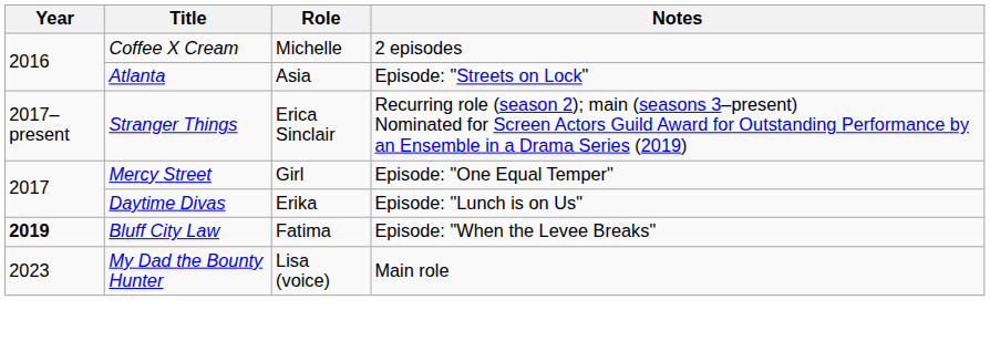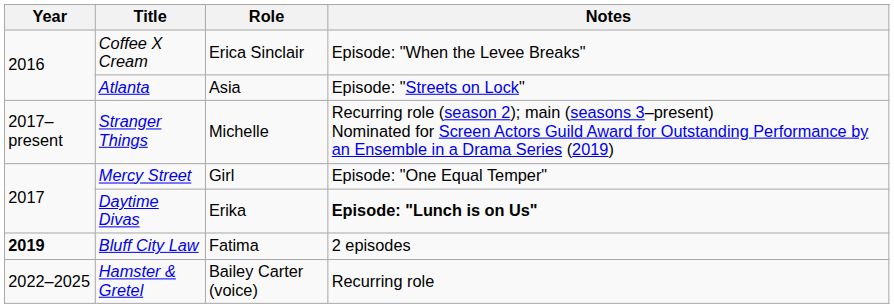 <table class="wikitable sortable">
 <tr>
 <th scope="col">Year</th>
 <th scope="col">Title</th>
 <th scope="col">Role</th>
 <th scope="col" class="unsortable">Notes</th>
 </tr>
 <tr>
 <td rowspan="2">2016</td>
 <td><em>Coffee X Cream</em></td>
-<td>Michelle</td>
-<td>2 episodes</td>
+<td>Erica Sinclair</td>
+<td>Episode: "When the Levee Breaks"</td>
 </tr>
 <tr>
 <td><em><a href='#'>Atlanta</a></em></td>
 <td>Asia</td>
 <td>Episode: "<a href='#'>Streets on Lock</a>"</td>
 </tr>
 <tr>
 <td>2017–present</td>
 <td><em><a href='#'>Stranger Things</a></em></td>
-<td>Erica Sinclair</td>
+<td>Michelle</td>
 <td>Recurring role (<a href='#'>season 2</a>); main (<a href='#'>seasons 3</a>–present) <br> Nominated for <a href='#'>Screen Actors Guild Award for Outstanding Performance by an Ensemble in a Drama Series</a> (<a href='#'>2019</a>)</td>
 </tr>
 <tr>
 <td rowspan="2">2017</td>
 <td><em><a href='#'>Mercy Street</a></em></td>
 <td>Girl</td>
 <td>Episode: "One Equal Temper"</td>
 </tr>
 <tr>
 <td><em><a href='#'>Daytime Divas</a></em></td>
 <td>Erika</td>
-<td>Episode: "Lunch is on Us"</td>
+<td><strong>Episode: "Lunch is on Us"</strong></td>
 </tr>
 <tr>
 <td><strong>2019</strong></td>
 <td><em><a href='#'>Bluff City Law</a></em></td>
 <td>Fatima</td>
-<td>Episode: "When the Levee Breaks"</td>
+<td>2 episodes</td>
 </tr>
 <tr>
-<td>2023</td>
-<td><em><a href='#'>My Dad the Bounty Hunter</a></em></td>
-<td>Lisa (voice)</td>
-<td>Main role</td>
+<td>2022–2025</td>
+<td><em><a href='#'>Hamster & Gretel</a></em></td>
+<td>Bailey Carter (voice)</td>
+<td>Recurring role</td>
 </tr>
 </table>
